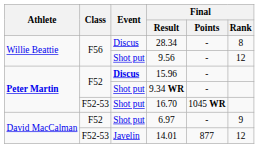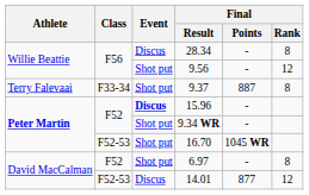 <table class=wikitable style="font-size:90%">
 <tr>
 <th rowspan="2">Athlete</th>
 <th rowspan="2">Class</th>
 <th rowspan="2">Event</th>
 <th colspan="3">Final</th>
 </tr>
 <tr>
 <th>Result</th>
 <th>Points</th>
 <th>Rank</th>
 </tr>
 <tr>
 <td rowspan="2"><a href='#'>Willie Beattie</a></td>
 <td rowspan="2" style="text-align:center;">F56</td>
 <td><a href='#'>Discus</a></td>
 <td style="text-align:center;">28.34</td>
 <td style="text-align:center;">-</td>
 <td style="text-align:center;">8</td>
 </tr>
 <tr>
 <td><a href='#'>Shot put</a></td>
 <td style="text-align:center;">9.56</td>
 <td style="text-align:center;">-</td>
 <td style="text-align:center;">12</td>
+</tr>
+<tr>
+<td><a href='#'>Terry Falevaai</a></td>
+<td style="text-align:center;">F33-34</td>
+<td><a href='#'>Shot put</a></td>
+<td style="text-align:center;">9.37</td>
+<td style="text-align:center;">887</td>
+<td style="text-align:center;">8</td>
 </tr>
 <tr>
 <td rowspan="3"><strong><a href='#'>Peter Martin</a></strong></td>
 <td rowspan="2" style="text-align:center;">F52</td>
 <td><strong><a href='#'>Discus</a></strong></td>
 <td style="text-align:center;">15.96</td>
 <td style="text-align:center;">-</td>
 <td style="text-align:center;"></td>
 </tr>
 <tr>
 <td><a href='#'>Shot put</a></td>
 <td style="text-align:center;">9.34 <strong>WR</strong></td>
 <td style="text-align:center;">-</td>
 <td style="text-align:center;"></td>
 </tr>
 <tr>
 <td style="text-align:center;">F52-53</td>
 <td><a href='#'>Shot put</a></td>
 <td style="text-align:center;">16.70</td>
 <td style="text-align:center;">1045 <strong>WR</strong></td>
 <td style="text-align:center;"></td>
 </tr>
 <tr>
 <td rowspan="2"><a href='#'>David MacCalman</a></td>
 <td style="text-align:center;">F52</td>
 <td><a href='#'>Shot put</a></td>
 <td style="text-align:center;">6.97</td>
 <td style="text-align:center;">-</td>
-<td style="text-align:center;">9</td>
+<td style="text-align:center;">8</td>
 </tr>
 <tr>
 <td style="text-align:center;">F52-53</td>
-<td><a href='#'>Javelin</a></td>
+<td><a href='#'>Discus</a></td>
 <td style="text-align:center;">14.01</td>
 <td style="text-align:center;">877</td>
 <td style="text-align:center;">12</td>
 </tr>
 </table>
